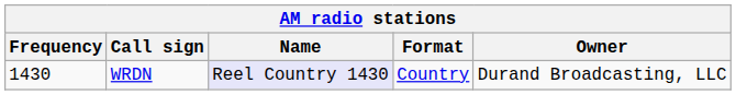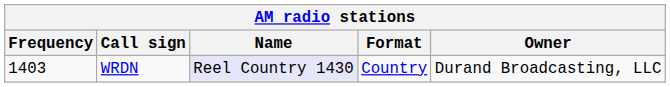 <table class="wikitable">
 <tr>
 <th align="center" colspan="5"><strong><a href='#'>AM radio</a> stations</strong></th>
 </tr>
 <tr>
 <th>Frequency</th>
 <th>Call sign</th>
 <th>Name</th>
 <th>Format</th>
 <th>Owner</th>
 </tr>
 <tr>
-<td>1430</td>
+<td>1403</td>
 <td><a href='#'>WRDN</a></td>
 <td style="background: lavender;">Reel Country 1430</td>
 <td><a href='#'>Country</a></td>
 <td>Durand Broadcasting, LLC</td>
 </tr>
 </table>
